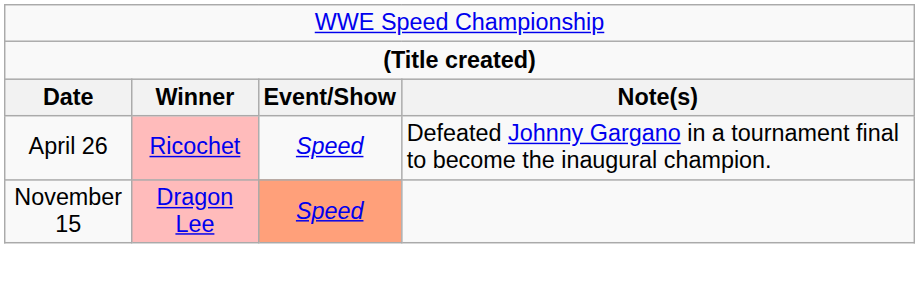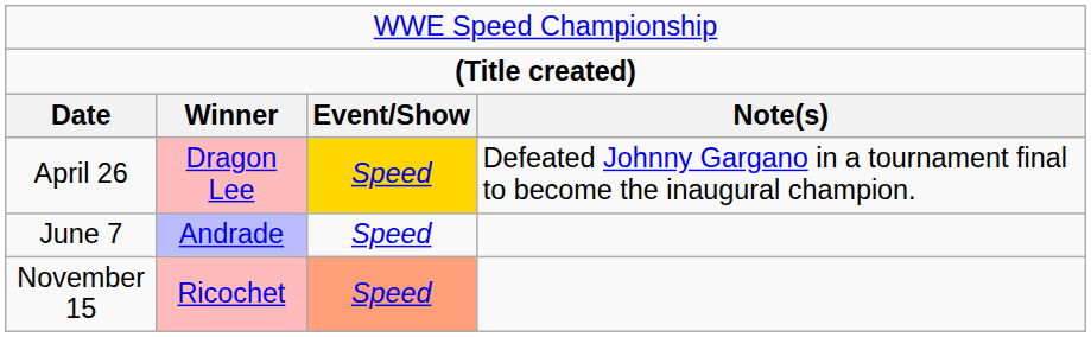 <table class="wikitable" style="text-align:center; width:100%;">
 <tr>
 <td colspan="4" style="text-align: center;"><a href='#'>WWE Speed Championship</a></td>
 </tr>
 <tr>
 <td colspan="4" style="text-align: center;"><strong>(Title created)</strong></td>
 </tr>
 <tr>
 <th width=14%>Date</th>
 <th width=14%>Winner</th>
 <th width=14%>Event/Show</th>
 <th width=58%>Note(s)</th>
 </tr>
 <tr>
 <td>April 26<br></td>
-<td style="background:#FBB;"><a href='#'>Ricochet</a></td>
-<td><em><a href='#'>Speed</a></em></td>
+<td style="background:#FBB;"><a href='#'>Dragon Lee</a></td>
+<td style="background: gold;"><em><a href='#'>Speed</a></em></td>
 <td align=left>Defeated <a href='#'>Johnny Gargano</a> in a tournament final to become the inaugural champion.</td>
 </tr>
 <tr>
+<td>June 7<br></td>
+<td style="background:#BBF;"><a href='#'>Andrade</a></td>
+<td><em><a href='#'>Speed</a></em></td>
+<td></td>
+</tr>
+<tr>
 <td>November 15<br></td>
-<td style="background:#FBB;"><a href='#'>Dragon Lee</a></td>
+<td style="background:#FBB;"><a href='#'>Ricochet</a></td>
 <td style="background: lightsalmon;"><em><a href='#'>Speed</a></em></td>
 <td></td>
 </tr>
 </table>
